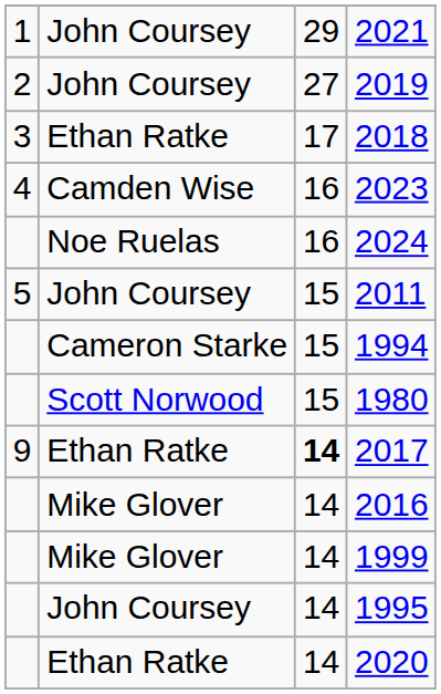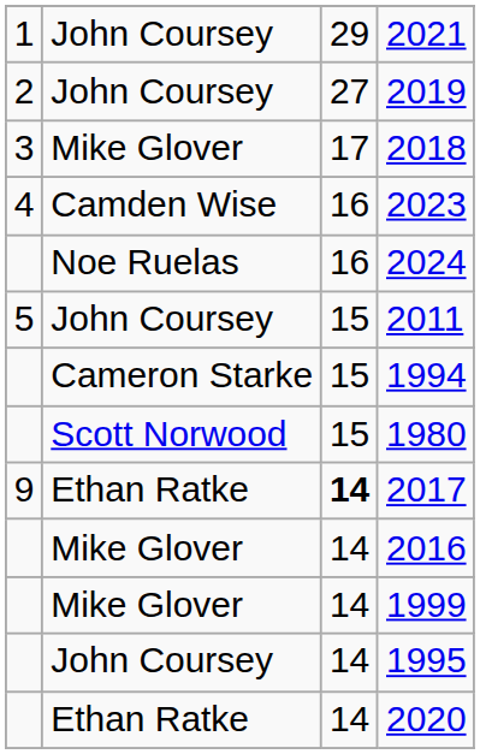 <table class="wikitable">
 <tr>
 </tr>
 <tr>
 <td>1</td>
 <td>John Coursey</td>
 <td>29</td>
 <td><a href='#'>2021</a></td>
 </tr>
 <tr>
 <td>2</td>
 <td>John Coursey</td>
 <td>27</td>
 <td><a href='#'>2019</a></td>
 </tr>
 <tr>
 <td>3</td>
-<td>Ethan Ratke</td>
+<td>Mike Glover</td>
 <td>17</td>
 <td><a href='#'>2018</a></td>
 </tr>
 <tr>
 <td>4</td>
 <td>Camden Wise</td>
 <td>16</td>
 <td><a href='#'>2023</a></td>
 </tr>
 <tr>
 <td></td>
 <td>Noe Ruelas</td>
 <td>16</td>
 <td><a href='#'>2024</a></td>
 </tr>
 <tr>
 <td>5</td>
 <td>John Coursey</td>
 <td>15</td>
 <td><a href='#'>2011</a></td>
 </tr>
 <tr>
 <td></td>
 <td>Cameron Starke</td>
 <td>15</td>
 <td><a href='#'>1994</a></td>
 </tr>
 <tr>
 <td></td>
 <td><a href='#'>Scott Norwood</a></td>
 <td>15</td>
 <td><a href='#'>1980</a></td>
 </tr>
 <tr>
 <td>9</td>
 <td>Ethan Ratke</td>
 <td><strong>14</strong></td>
 <td><a href='#'>2017</a></td>
 </tr>
 <tr>
 <td></td>
 <td>Mike Glover</td>
 <td>14</td>
 <td><a href='#'>2016</a></td>
 </tr>
 <tr>
 <td></td>
 <td>Mike Glover</td>
 <td>14</td>
 <td><a href='#'>1999</a></td>
 </tr>
 <tr>
 <td></td>
 <td>John Coursey</td>
 <td>14</td>
 <td><a href='#'>1995</a></td>
 </tr>
 <tr>
 <td></td>
 <td>Ethan Ratke</td>
 <td>14</td>
 <td><a href='#'>2020</a></td>
 </tr>
 </table>
